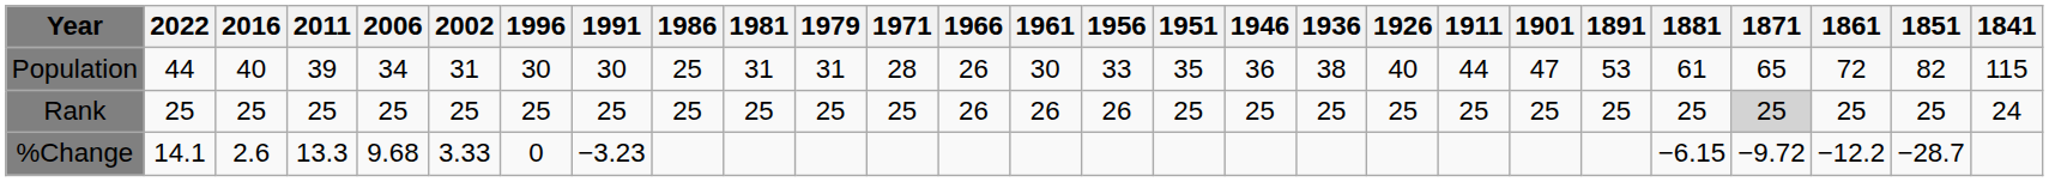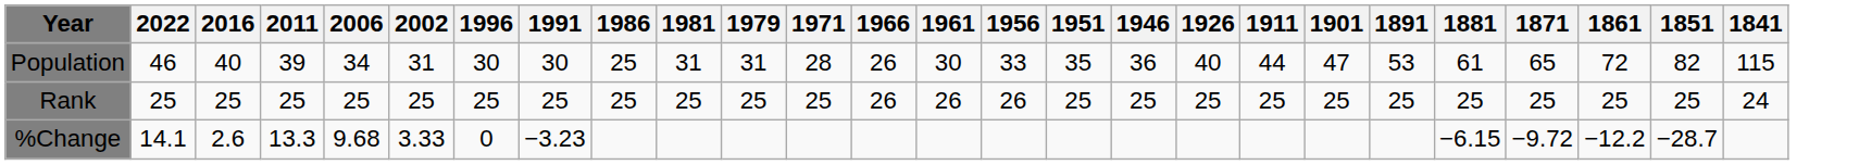 <table class="wikitable">
 <tr>
 <th style="background:grey;">Year</th>
 <th>2022</th>
 <th>2016</th>
 <th>2011</th>
 <th>2006</th>
 <th>2002</th>
 <th>1996</th>
 <th>1991</th>
 <th>1986</th>
 <th>1981</th>
 <th>1979</th>
 <th>1971</th>
 <th>1966</th>
 <th>1961</th>
 <th>1956</th>
 <th>1951</th>
 <th>1946</th>
-<th>1936</th>
 <th>1926</th>
 <th>1911</th>
 <th>1901</th>
 <th>1891</th>
 <th>1881</th>
 <th>1871</th>
 <th>1861</th>
 <th>1851</th>
 <th>1841</th>
 </tr>
 <tr align="center">
 <td style="background:grey;">Population</td>
-<td>44</td>
+<td>46</td>
 <td>40</td>
 <td>39</td>
 <td>34</td>
 <td>31</td>
 <td>30</td>
 <td>30</td>
 <td>25</td>
 <td>31</td>
 <td>31</td>
 <td>28</td>
 <td>26</td>
 <td>30</td>
 <td>33</td>
 <td>35</td>
 <td>36</td>
-<td>38</td>
 <td>40</td>
 <td>44</td>
 <td>47</td>
 <td>53</td>
 <td>61</td>
 <td>65</td>
 <td>72</td>
 <td>82</td>
 <td>115</td>
 </tr>
 <tr align="center">
 <td style="background:grey;">Rank</td>
 <td>25</td>
 <td>25</td>
 <td>25</td>
 <td>25</td>
 <td>25</td>
 <td>25</td>
 <td>25</td>
 <td>25</td>
 <td>25</td>
 <td>25</td>
 <td>25</td>
 <td>26</td>
 <td>26</td>
 <td>26</td>
 <td>25</td>
 <td>25</td>
 <td>25</td>
 <td>25</td>
 <td>25</td>
 <td>25</td>
 <td>25</td>
 <td>25</td>
-<td style="background: lightgrey;">25</td>
 <td>25</td>
 <td>25</td>
 <td>24</td>
 </tr>
 <tr align="center">
 <td style="background:grey;">%Change</td>
 <td>14.1</td>
 <td>2.6</td>
 <td>13.3</td>
 <td>9.68</td>
 <td>3.33</td>
 <td>0</td>
 <td>−3.23</td>
 <td></td>
 <td></td>
 <td></td>
 <td></td>
 <td></td>
 <td></td>
 <td></td>
 <td></td>
 <td></td>
 <td></td>
 <td></td>
 <td></td>
 <td></td>
-<td></td>
 <td>−6.15</td>
 <td>−9.72</td>
 <td>−12.2</td>
 <td>−28.7</td>
 <td></td>
 </tr>
 </table>
